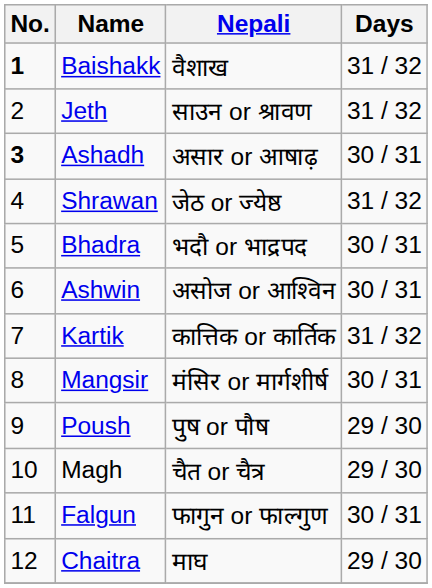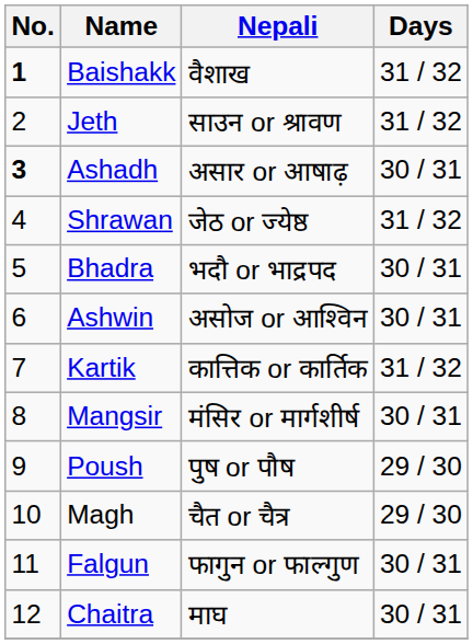 <table class="wikitable">
 <tr>
 <th>No.</th>
 <th>Name</th>
 <th><a href='#'>Nepali</a></th>
 <th>Days</th>
 </tr>
 <tr>
 <td><strong>1</strong></td>
 <td><a href='#'>Baishakk</a></td>
 <td>वैशाख</td>
 <td>31 / 32</td>
 </tr>
 <tr>
 <td>2</td>
 <td><a href='#'>Jeth</a></td>
 <td>साउन or श्रावण</td>
 <td>31 / 32</td>
 </tr>
 <tr hot _iop>
 <td><strong>3</strong></td>
 <td><a href='#'>Ashadh</a></td>
 <td>असार or आषाढ़</td>
 <td>30 / 31</td>
 </tr>
 <tr>
 <td>4</td>
 <td><a href='#'>Shrawan</a></td>
 <td>जेठ or ज्येष्ठ</td>
 <td>31 / 32</td>
 </tr>
 <tr>
 <td>5</td>
 <td><a href='#'>Bhadra</a></td>
 <td>भदौ or भाद्रपद</td>
 <td>30 / 31</td>
 </tr>
 <tr>
 <td>6</td>
 <td><a href='#'>Ashwin</a></td>
 <td>असोज or आश्विन</td>
 <td>30 / 31</td>
 </tr>
 <tr>
 <td>7</td>
 <td><a href='#'>Kartik</a></td>
 <td>कात्तिक or कार्तिक</td>
 <td>31 / 32</td>
 </tr>
 <tr>
 <td>8</td>
 <td><a href='#'>Mangsir</a></td>
 <td>मंसिर or मार्गशीर्ष</td>
 <td>30 / 31</td>
 </tr>
 <tr>
 <td>9</td>
 <td><a href='#'>Poush</a></td>
 <td>पुष or पौष</td>
 <td>29 / 30</td>
 </tr>
 <tr>
 <td>10</td>
 <td>Magh</td>
 <td>चैत or चैत्र</td>
 <td>29 / 30</td>
 </tr>
 <tr>
 <td>11</td>
 <td><a href='#'>Falgun</a></td>
 <td>फागुन or फाल्गुण</td>
 <td>30 / 31</td>
 </tr>
 <tr>
 <td>12</td>
 <td><a href='#'>Chaitra</a></td>
 <td>माघ</td>
-<td>29 / 30</td>
+<td>30 / 31</td>
 </tr>
 <tr>
 </tr>
 </table>
